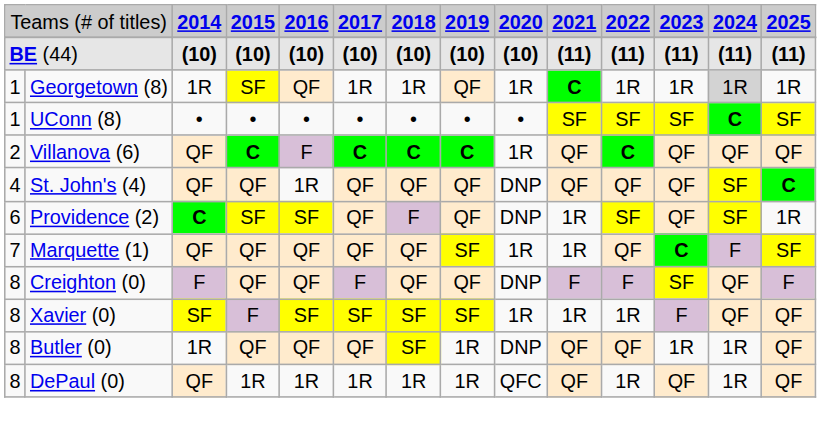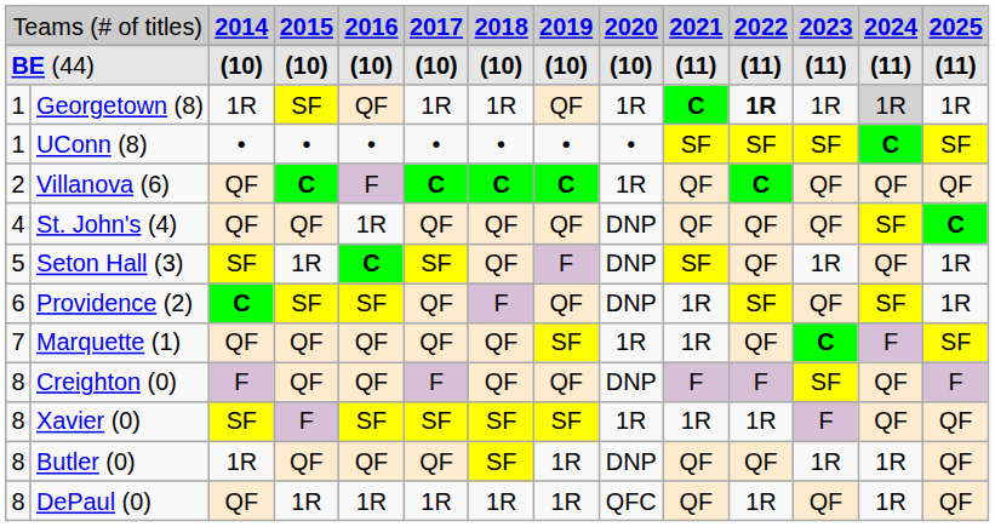 <table class="wikitable" style="text-align:center;font-size:80%">
 <tr style="background:#ccc">
 <td colspan="2">Teams (# of titles)</td>
 <td><strong><a href='#'>2014</a></strong></td>
 <td><strong><a href='#'>2015</a></strong></td>
 <td><strong><a href='#'>2016</a></strong></td>
 <td><strong><a href='#'>2017</a></strong></td>
 <td><strong><a href='#'>2018</a></strong></td>
 <td><strong><a href='#'>2019</a></strong></td>
 <td><strong><a href='#'>2020</a></strong></td>
 <td><strong><a href='#'>2021</a></strong></td>
 <td><strong><a href='#'>2022</a></strong></td>
 <td><strong><a href='#'>2023</a></strong></td>
 <td><strong><a href='#'>2024</a></strong></td>
 <td><strong><a href='#'>2025</a></strong></td>
 </tr>
 <tr>
 </tr>
 <tr>
 </tr>
 <tr style="background:#e6e6e6">
 <td colspan="2" align="left"><strong><a href='#'>BE</a></strong> (44)</td>
 <td><strong>(10)</strong></td>
 <td><strong>(10)</strong></td>
 <td><strong>(10)</strong></td>
 <td><strong>(10)</strong></td>
 <td><strong>(10)</strong></td>
 <td><strong>(10)</strong></td>
 <td><strong>(10)</strong></td>
 <td><strong>(11)</strong></td>
 <td><strong>(11)</strong></td>
 <td><strong>(11)</strong></td>
 <td><strong>(11)</strong></td>
 <td><strong>(11)</strong></td>
 </tr>
 <tr>
 <td>1</td>
 <td align="left"><a href='#'>Georgetown</a> (8)</td>
 <td>1R</td>
 <td bgcolor=yellow>SF</td>
 <td bgcolor=#ffebcd>QF</td>
 <td>1R</td>
 <td>1R</td>
 <td bgcolor=#ffebcd>QF</td>
 <td>1R</td>
 <td bgcolor=#00ff00><strong>C</strong></td>
-<td>1R</td>
+<td><strong>1R</strong></td>
 <td>1R</td>
 <td style="background: lightgrey;">1R</td>
 <td>1R</td>
 </tr>
 <tr>
 <td>1</td>
 <td align="left"><a href='#'>UConn</a> (8)</td>
 <td>•</td>
 <td>•</td>
 <td>•</td>
 <td>•</td>
 <td>•</td>
 <td>•</td>
 <td>•</td>
 <td bgcolor=yellow>SF</td>
 <td bgcolor=yellow>SF</td>
 <td bgcolor=yellow>SF</td>
 <td bgcolor=#00ff00><strong>C</strong></td>
 <td bgcolor=yellow>SF</td>
 </tr>
 <tr>
 <td>2</td>
 <td align="left"><a href='#'>Villanova</a> (6)</td>
 <td bgcolor=#ffebcd>QF</td>
 <td bgcolor=#00ff00><strong>C</strong></td>
 <td bgcolor=thistle>F</td>
 <td bgcolor=#00ff00><strong>C</strong></td>
 <td bgcolor=#00ff00><strong>C</strong></td>
 <td bgcolor=#00ff00><strong>C</strong></td>
 <td>1R</td>
 <td bgcolor=#ffebcd>QF</td>
 <td bgcolor=#00ff00><strong>C</strong></td>
 <td bgcolor=#ffebcd>QF</td>
 <td bgcolor=#ffebcd>QF</td>
 <td bgcolor=#ffebcd>QF</td>
 </tr>
 <tr>
 <td>4</td>
 <td align="left"><a href='#'>St. John's</a> (4)</td>
 <td bgcolor=#ffebcd>QF</td>
 <td bgcolor=#ffebcd>QF</td>
 <td>1R</td>
 <td bgcolor=#ffebcd>QF</td>
 <td bgcolor=#ffebcd>QF</td>
 <td bgcolor=#ffebcd>QF</td>
 <td>DNP</td>
 <td bgcolor=#ffebcd>QF</td>
 <td bgcolor=#ffebcd>QF</td>
 <td bgcolor=#ffebcd>QF</td>
 <td bgcolor=yellow>SF</td>
 <td bgcolor=#00ff00><strong>C</strong></td>
+</tr>
+<tr>
+<td>5</td>
+<td align="left"><a href='#'>Seton Hall</a> (3)</td>
+<td bgcolor=yellow>SF</td>
+<td>1R</td>
+<td bgcolor=#00ff00><strong>C</strong></td>
+<td bgcolor=yellow>SF</td>
+<td bgcolor=#ffebcd>QF</td>
+<td bgcolor=thistle>F</td>
+<td>DNP</td>
+<td bgcolor=yellow>SF</td>
+<td bgcolor=#ffebcd>QF</td>
+<td>1R</td>
+<td bgcolor=#ffebcd>QF</td>
+<td>1R</td>
 </tr>
 <tr>
 <td>6</td>
 <td align="left"><a href='#'>Providence</a> (2)</td>
 <td bgcolor=#00ff00><strong>C</strong></td>
 <td bgcolor=yellow>SF</td>
 <td bgcolor=yellow>SF</td>
 <td bgcolor=#ffebcd>QF</td>
 <td bgcolor=thistle>F</td>
 <td bgcolor=#ffebcd>QF</td>
 <td>DNP</td>
 <td>1R</td>
 <td bgcolor=yellow>SF</td>
 <td bgcolor=#ffebcd>QF</td>
 <td bgcolor=yellow>SF</td>
 <td>1R</td>
 </tr>
 <tr>
 <td>7</td>
 <td align="left"><a href='#'>Marquette</a> (1)</td>
 <td bgcolor=#ffebcd>QF</td>
 <td bgcolor=#ffebcd>QF</td>
 <td bgcolor=#ffebcd>QF</td>
 <td bgcolor=#ffebcd>QF</td>
 <td bgcolor=#ffebcd>QF</td>
 <td bgcolor=yellow>SF</td>
 <td>1R</td>
 <td>1R</td>
 <td bgcolor=#ffebcd>QF</td>
 <td bgcolor=#00ff00><strong>C</strong></td>
 <td bgcolor=thistle>F</td>
 <td bgcolor=yellow>SF</td>
 </tr>
 <tr>
 <td>8</td>
 <td align="left"><a href='#'>Creighton</a> (0)</td>
 <td bgcolor=thistle>F</td>
 <td bgcolor=#ffebcd>QF</td>
 <td bgcolor=#ffebcd>QF</td>
 <td bgcolor=thistle>F</td>
 <td bgcolor=#ffebcd>QF</td>
 <td bgcolor=#ffebcd>QF</td>
 <td>DNP</td>
 <td bgcolor=thistle>F</td>
 <td bgcolor=thistle>F</td>
 <td bgcolor=yellow>SF</td>
 <td bgcolor=#ffebcd>QF</td>
 <td bgcolor=thistle>F</td>
 </tr>
 <tr>
 <td>8</td>
 <td align="left"><a href='#'>Xavier</a> (0)</td>
 <td bgcolor=yellow>SF</td>
 <td bgcolor=thistle>F</td>
 <td bgcolor=yellow>SF</td>
 <td bgcolor=yellow>SF</td>
 <td bgcolor=yellow>SF</td>
 <td bgcolor=yellow>SF</td>
 <td>1R</td>
 <td>1R</td>
 <td>1R</td>
 <td bgcolor=thistle>F</td>
 <td bgcolor=#ffebcd>QF</td>
 <td bgcolor=#ffebcd>QF</td>
 </tr>
 <tr>
 <td>8</td>
 <td align="left"><a href='#'>Butler</a> (0)</td>
 <td>1R</td>
 <td bgcolor=#ffebcd>QF</td>
 <td bgcolor=#ffebcd>QF</td>
 <td bgcolor=#ffebcd>QF</td>
 <td bgcolor=yellow>SF</td>
 <td>1R</td>
 <td>DNP</td>
 <td bgcolor=#ffebcd>QF</td>
 <td bgcolor=#ffebcd>QF</td>
 <td>1R</td>
 <td>1R</td>
 <td bgcolor=#ffebcd>QF</td>
 </tr>
 <tr>
 <td>8</td>
 <td align="left"><a href='#'>DePaul</a> (0)</td>
 <td bgcolor=#ffebcd>QF</td>
 <td>1R</td>
 <td>1R</td>
 <td>1R</td>
 <td>1R</td>
 <td>1R</td>
 <td>QFC</td>
 <td bgcolor=#ffebcd>QF</td>
 <td>1R</td>
 <td bgcolor=#ffebcd>QF</td>
 <td>1R</td>
 <td bgcolor=#ffebcd>QF</td>
 </tr>
 </table>
